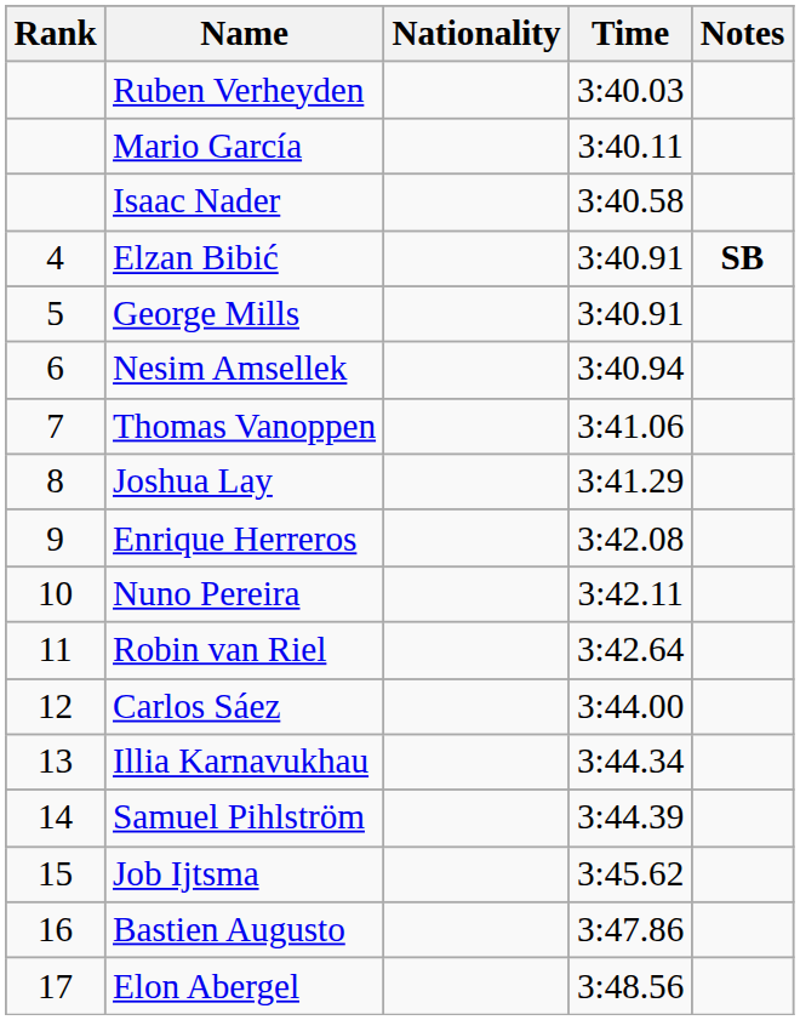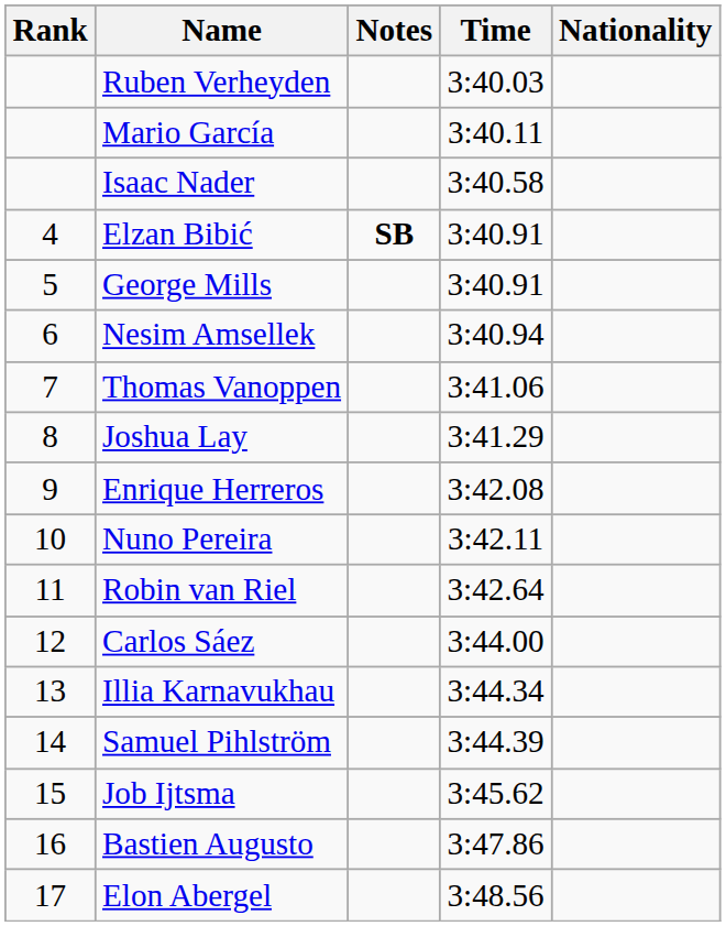 <table class="wikitable sortable" style="text-align:center">
 <tr>
 <th>Rank</th>
 <th>Name</th>
+<th>Notes</th>
+<th>Time</th>
 <th>Nationality</th>
-<th>Time</th>
-<th>Notes</th>
 </tr>
 <tr>
 <td></td>
 <td align=left><a href='#'>Ruben Verheyden</a></td>
+<td></td>
+<td>3:40.03</td>
 <td align=left></td>
-<td>3:40.03</td>
-<td></td>
 </tr>
 <tr>
 <td></td>
 <td align=left><a href='#'>Mario García</a></td>
+<td></td>
+<td>3:40.11</td>
 <td align=left></td>
-<td>3:40.11</td>
-<td></td>
 </tr>
 <tr>
 <td></td>
 <td align=left><a href='#'>Isaac Nader</a></td>
+<td></td>
+<td>3:40.58</td>
 <td align=left></td>
-<td>3:40.58</td>
-<td></td>
 </tr>
 <tr>
 <td>4</td>
 <td align=left><a href='#'>Elzan Bibić</a></td>
+<td><strong>SB</strong></td>
+<td>3:40.91</td>
 <td align=left></td>
-<td>3:40.91</td>
-<td><strong>SB</strong></td>
 </tr>
 <tr>
 <td>5</td>
 <td align=left><a href='#'>George Mills</a></td>
+<td></td>
+<td>3:40.91</td>
 <td align=left></td>
-<td>3:40.91</td>
-<td></td>
 </tr>
 <tr>
 <td>6</td>
 <td align=left><a href='#'>Nesim Amsellek</a></td>
+<td></td>
+<td>3:40.94</td>
 <td align=left></td>
-<td>3:40.94</td>
-<td></td>
 </tr>
 <tr>
 <td>7</td>
 <td align=left><a href='#'>Thomas Vanoppen</a></td>
+<td></td>
+<td>3:41.06</td>
 <td align=left></td>
-<td>3:41.06</td>
-<td></td>
 </tr>
 <tr>
 <td>8</td>
 <td align=left><a href='#'>Joshua Lay</a></td>
+<td></td>
+<td>3:41.29</td>
 <td align=left></td>
-<td>3:41.29</td>
-<td></td>
 </tr>
 <tr>
 <td>9</td>
 <td align=left><a href='#'>Enrique Herreros</a></td>
+<td></td>
+<td>3:42.08</td>
 <td align=left></td>
-<td>3:42.08</td>
-<td></td>
 </tr>
 <tr>
 <td>10</td>
 <td align=left><a href='#'>Nuno Pereira</a></td>
+<td></td>
+<td>3:42.11</td>
 <td align=left></td>
-<td>3:42.11</td>
-<td></td>
 </tr>
 <tr>
 <td>11</td>
 <td align=left><a href='#'>Robin van Riel</a></td>
+<td></td>
+<td>3:42.64</td>
 <td align=left></td>
-<td>3:42.64</td>
-<td></td>
 </tr>
 <tr>
 <td>12</td>
 <td align=left><a href='#'>Carlos Sáez</a></td>
+<td></td>
+<td>3:44.00</td>
 <td align=left></td>
-<td>3:44.00</td>
-<td></td>
 </tr>
 <tr>
 <td>13</td>
 <td align=left><a href='#'>Illia Karnavukhau</a></td>
+<td></td>
+<td>3:44.34</td>
 <td align=left></td>
-<td>3:44.34</td>
-<td></td>
 </tr>
 <tr>
 <td>14</td>
 <td align=left><a href='#'>Samuel Pihlström</a></td>
+<td></td>
+<td>3:44.39</td>
 <td align=left></td>
-<td>3:44.39</td>
-<td></td>
 </tr>
 <tr>
 <td>15</td>
 <td align=left><a href='#'>Job Ijtsma</a></td>
+<td></td>
+<td>3:45.62</td>
 <td align=left></td>
-<td>3:45.62</td>
-<td></td>
 </tr>
 <tr>
 <td>16</td>
 <td align=left><a href='#'>Bastien Augusto</a></td>
+<td></td>
+<td>3:47.86</td>
 <td align=left></td>
-<td>3:47.86</td>
-<td></td>
 </tr>
 <tr>
 <td>17</td>
 <td align=left><a href='#'>Elon Abergel</a></td>
+<td></td>
+<td>3:48.56</td>
 <td align=left></td>
-<td>3:48.56</td>
-<td></td>
 </tr>
 </table>
